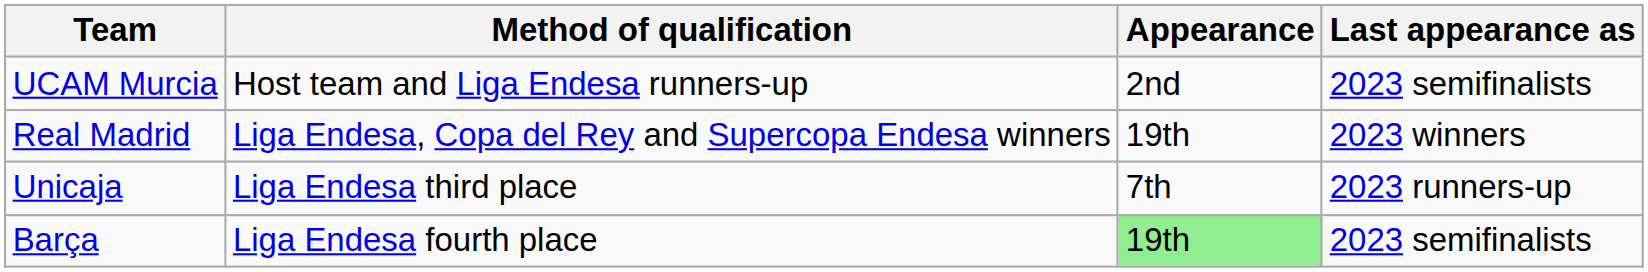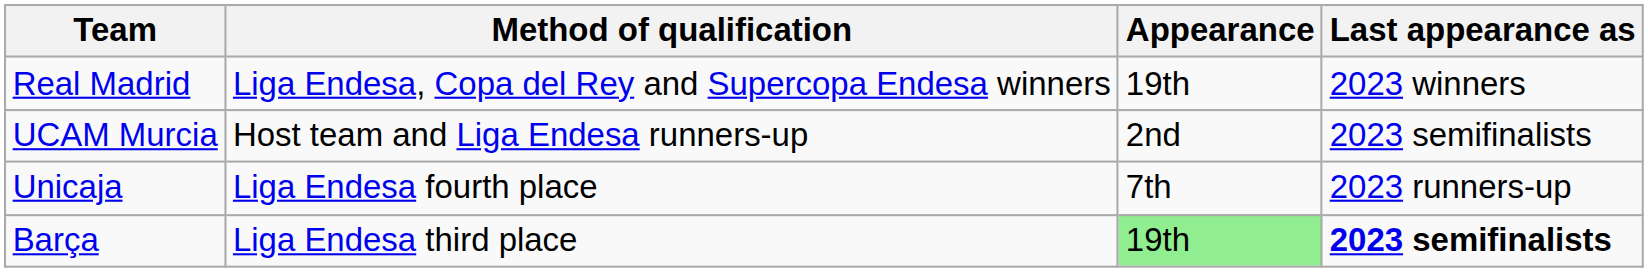 <table class="wikitable">
 <tr>
 <th>Team</th>
 <th>Method of qualification</th>
 <th>Appearance</th>
 <th>Last appearance as</th>
 </tr>
 <tr>
+<td><a href='#'>Real Madrid</a></td>
+<td><a href='#'>Liga Endesa</a>, <a href='#'>Copa del Rey</a> and <a href='#'>Supercopa Endesa</a> winners</td>
+<td>19th</td>
+<td><a href='#'>2023</a> winners</td>
+</tr>
+<tr>
 <td><a href='#'>UCAM Murcia</a></td>
 <td>Host team and <a href='#'>Liga Endesa</a> runners-up</td>
 <td>2nd</td>
 <td><a href='#'>2023</a> semifinalists</td>
 </tr>
 <tr>
-<td><a href='#'>Real Madrid</a></td>
-<td><a href='#'>Liga Endesa</a>, <a href='#'>Copa del Rey</a> and <a href='#'>Supercopa Endesa</a> winners</td>
-<td>19th</td>
-<td><a href='#'>2023</a> winners</td>
-</tr>
-<tr>
 <td><a href='#'>Unicaja</a></td>
-<td><a href='#'>Liga Endesa</a> third place</td>
+<td><a href='#'>Liga Endesa</a> fourth place</td>
 <td>7th</td>
 <td><a href='#'>2023</a> runners-up</td>
 </tr>
 <tr>
 <td><a href='#'>Barça</a></td>
-<td><a href='#'>Liga Endesa</a> fourth place</td>
+<td><a href='#'>Liga Endesa</a> third place</td>
 <td style="background: lightgreen;">19th</td>
-<td><a href='#'>2023</a> semifinalists</td>
+<td><strong><a href='#'>2023</a> semifinalists</strong></td>
 </tr>
 </table>
